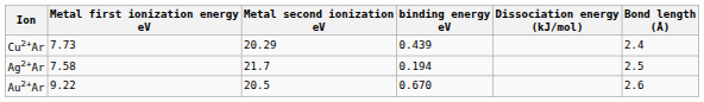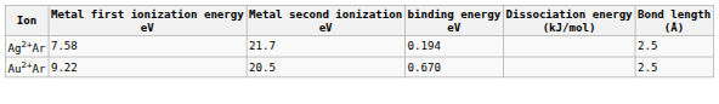 <table class="wikitable">
 <tr>
 <th>Ion</th>
 <th>Metal first ionization energy<br>eV</th>
 <th>Metal second ionization<br>eV</th>
 <th>binding energy<br>eV</th>
 <th>Dissociation energy<br>(kJ/mol)</th>
 <th>Bond length<br>(Å)</th>
-</tr>
-<tr>
-<td>Cu<sup>2+</sup>Ar</td>
-<td>7.73</td>
-<td>20.29</td>
-<td>0.439</td>
-<td></td>
-<td>2.4</td>
 </tr>
 <tr>
 <td>Ag<sup>2+</sup>Ar</td>
 <td>7.58</td>
 <td>21.7</td>
 <td>0.194</td>
 <td></td>
 <td>2.5</td>
 </tr>
 <tr>
 <td>Au<sup>2+</sup>Ar</td>
 <td>9.22</td>
 <td>20.5</td>
 <td>0.670</td>
 <td></td>
-<td>2.6</td>
+<td>2.5</td>
 </tr>
 </table>
